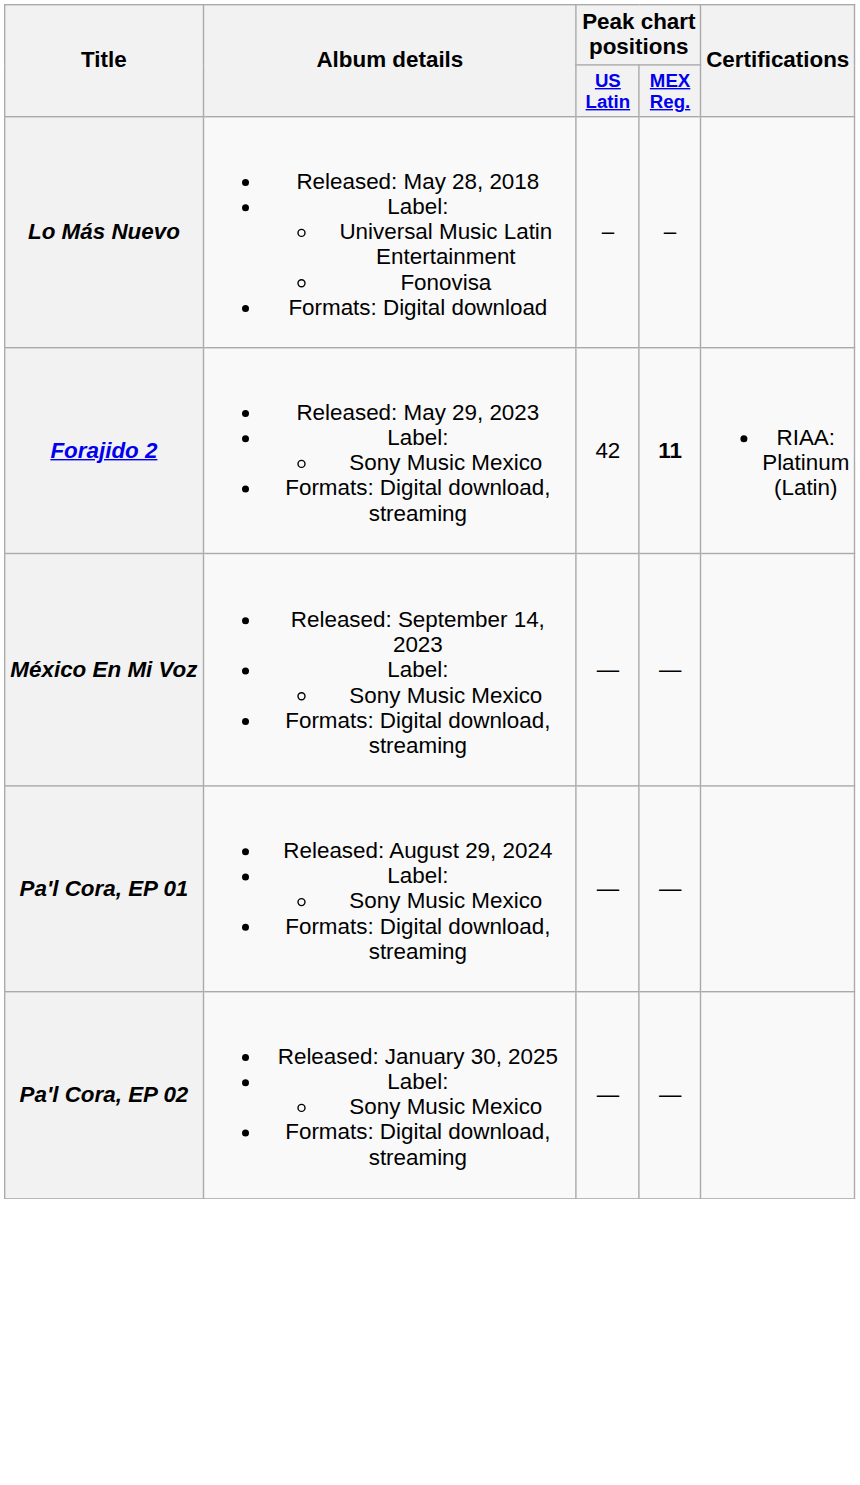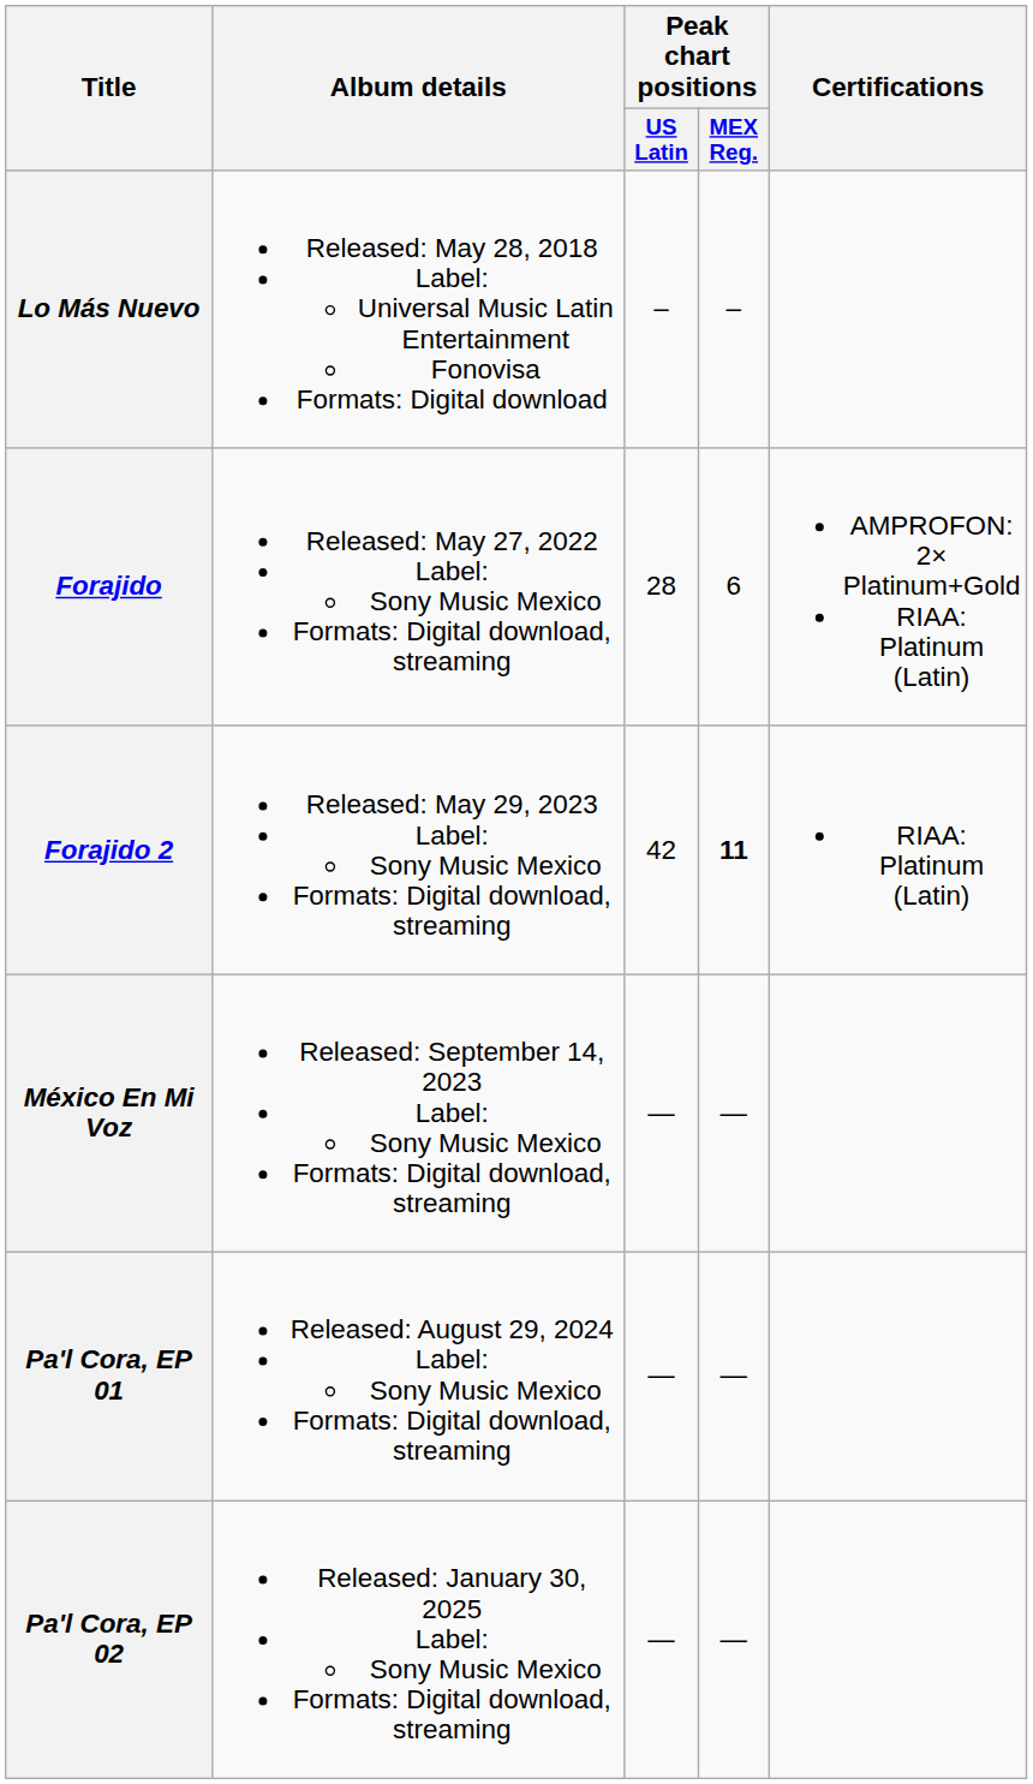 <table class="wikitable plainrowheaders" style="text-align:center">
 <tr>
 <th scope="col" rowspan="2" style="width:10em;">Title</th>
 <th scope="col" rowspan="2" style="width:18em;">Album details</th>
 <th scope="col" colspan="2">Peak chart positions</th>
 <th rowspan="2">Certifications</th>
 </tr>
 <tr style="font-size:smaller;">
 <th scope="col" style="width:3em;"><a href='#'>US<br>Latin</a><br></th>
 <th scope="col" style="width:3em;"><a href='#'>MEX<br>Reg.</a><br></th>
 </tr>
 <tr>
 <th scope="row"><em>Lo Más Nuevo</em></th>
 <td><br><ul><li>Released: May 28, 2018</li><li>Label:<ul><li>Universal Music Latin Entertainment</li><li>Fonovisa</li></ul></li><li>Formats: Digital download</li></ul></td>
 <td>–</td>
 <td>–</td>
 <td></td>
+</tr>
+<tr>
+<th scope="row"><em><a href='#'>Forajido</a></em></th>
+<td><br><ul><li>Released: May 27, 2022</li><li>Label:<ul><li>Sony Music Mexico</li></ul></li><li>Formats: Digital download, streaming</li></ul></td>
+<td>28</td>
+<td>6</td>
+<td><br><ul><li>AMPROFON: 2× Platinum+Gold</li><li>RIAA: Platinum (Latin)</li></ul></td>
 </tr>
 <tr>
 <th scope="row"><em><a href='#'>Forajido 2</a></em></th>
 <td><br><ul><li>Released: May 29, 2023</li><li>Label:<ul><li>Sony Music Mexico</li></ul></li><li>Formats: Digital download, streaming</li></ul></td>
 <td>42</td>
 <td><strong>11</strong></td>
 <td><br><ul><li>RIAA: Platinum (Latin)</li></ul></td>
 </tr>
 <tr>
 <th scope="row"><em>México En Mi Voz</em></th>
 <td><br><ul><li>Released: September 14, 2023</li><li>Label:<ul><li>Sony Music Mexico</li></ul></li><li>Formats: Digital download, streaming</li></ul></td>
 <td>—</td>
 <td>—</td>
 <td></td>
 </tr>
 <tr>
 <th scope="row"><em>Pa'l Cora, EP 01</em></th>
 <td><br><ul><li>Released: August 29, 2024</li><li>Label:<ul><li>Sony Music Mexico</li></ul></li><li>Formats: Digital download, streaming</li></ul></td>
 <td>—</td>
 <td>—</td>
 <td></td>
 </tr>
 <tr>
 <th scope="row"><em>Pa'l Cora, EP 02</em></th>
 <td><br><ul><li>Released: January 30, 2025</li><li>Label:<ul><li>Sony Music Mexico</li></ul></li><li>Formats: Digital download, streaming</li></ul></td>
 <td>—</td>
 <td>—</td>
 <td></td>
 </tr>
 </table>
